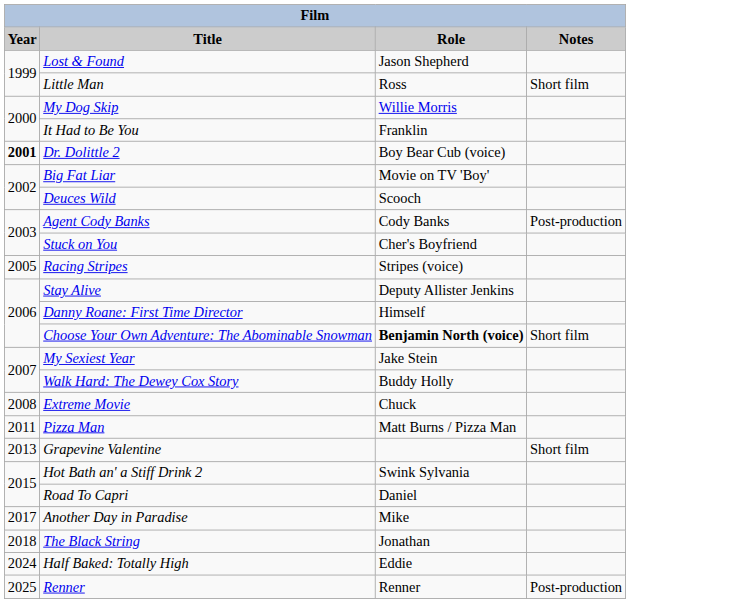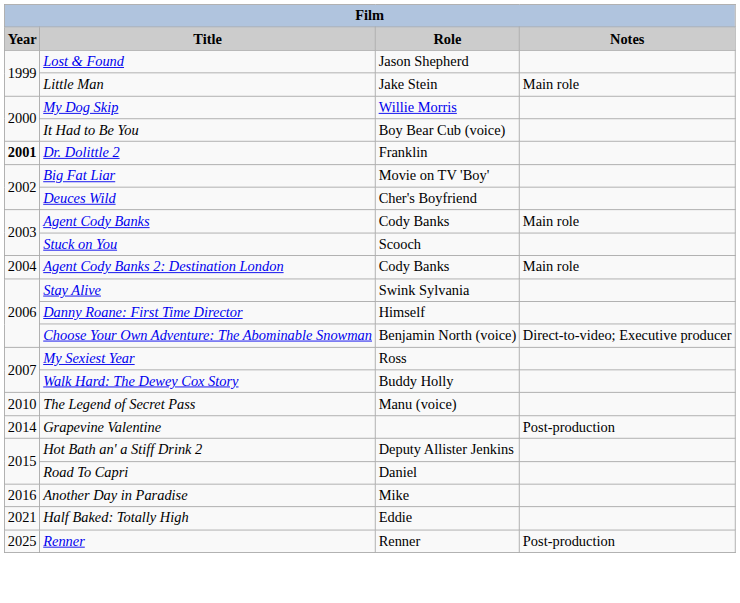 <table class="wikitable sortable">
 <tr>
 <th colspan=4 style="background:#B0C4DE;">Film</th>
 </tr>
 <tr>
 <th style="background: #CCCCCC;">Year</th>
 <th style="background: #CCCCCC;">Title</th>
 <th style="background: #CCCCCC;">Role</th>
 <th style="background: #CCCCCC;">Notes</th>
 </tr>
 <tr>
 <td rowspan=2>1999</td>
 <td><em><a href='#'>Lost & Found</a></em></td>
 <td>Jason Shepherd</td>
 <td></td>
 </tr>
 <tr>
 <td><em>Little Man</em></td>
-<td>Ross</td>
-<td>Short film</td>
+<td>Jake Stein</td>
+<td>Main role</td>
 </tr>
 <tr>
 <td rowspan=2>2000</td>
 <td><em><a href='#'>My Dog Skip</a></em></td>
 <td><a href='#'>Willie Morris</a></td>
 <td></td>
 </tr>
 <tr>
 <td><em>It Had to Be You</em></td>
-<td>Franklin</td>
+<td>Boy Bear Cub (voice)</td>
 <td></td>
 </tr>
 <tr>
 <td><strong>2001</strong></td>
 <td><em><a href='#'>Dr. Dolittle 2</a></em></td>
-<td>Boy Bear Cub (voice)</td>
+<td>Franklin</td>
 <td></td>
 </tr>
 <tr>
 <td rowspan=2>2002</td>
 <td><em><a href='#'>Big Fat Liar</a></em></td>
 <td>Movie on TV 'Boy'</td>
 <td></td>
 </tr>
 <tr>
 <td><em><a href='#'>Deuces Wild</a></em></td>
-<td>Scooch</td>
+<td>Cher's Boyfriend</td>
 <td></td>
 </tr>
 <tr>
 <td rowspan=2>2003</td>
 <td><em><a href='#'>Agent Cody Banks</a></em></td>
 <td>Cody Banks</td>
-<td>Post-production</td>
+<td>Main role</td>
 </tr>
 <tr>
 <td><em><a href='#'>Stuck on You</a></em></td>
-<td>Cher's Boyfriend</td>
+<td>Scooch</td>
 <td></td>
 </tr>
 <tr>
-<td>2005</td>
-<td><em><a href='#'>Racing Stripes</a></em></td>
-<td>Stripes (voice)</td>
-<td></td>
+<td>2004</td>
+<td><em><a href='#'>Agent Cody Banks 2: Destination London</a></em></td>
+<td>Cody Banks</td>
+<td>Main role</td>
 </tr>
 <tr>
 <td rowspan=3>2006</td>
 <td><em><a href='#'>Stay Alive</a></em></td>
-<td>Deputy Allister Jenkins</td>
+<td>Swink Sylvania</td>
 <td></td>
 </tr>
 <tr>
 <td><em><a href='#'>Danny Roane: First Time Director</a></em></td>
 <td>Himself</td>
 <td></td>
 </tr>
 <tr>
 <td><em><a href='#'>Choose Your Own Adventure: The Abominable Snowman</a></em></td>
-<td><strong>Benjamin North (voice)</strong></td>
-<td>Short film</td>
+<td>Benjamin North (voice)</td>
+<td>Direct-to-video; Executive producer</td>
 </tr>
 <tr>
 <td rowspan=2>2007</td>
 <td><em><a href='#'>My Sexiest Year</a></em></td>
-<td>Jake Stein</td>
+<td>Ross</td>
 <td></td>
 </tr>
 <tr>
 <td><em><a href='#'>Walk Hard: The Dewey Cox Story</a></em></td>
 <td>Buddy Holly</td>
 <td></td>
 </tr>
 <tr>
-<td>2008</td>
-<td><em><a href='#'>Extreme Movie</a></em></td>
-<td>Chuck</td>
+<td>2010</td>
+<td><em>The Legend of Secret Pass</em></td>
+<td>Manu (voice)</td>
 <td></td>
 </tr>
 <tr>
-<td>2011</td>
-<td><em><a href='#'>Pizza Man</a></em></td>
-<td>Matt Burns / Pizza Man</td>
-<td></td>
-</tr>
-<tr>
-<td>2013</td>
+<td>2014</td>
 <td><em>Grapevine Valentine</em></td>
 <td></td>
-<td>Short film</td>
+<td>Post-production</td>
 </tr>
 <tr>
 <td rowspan=2>2015</td>
 <td><em>Hot Bath an' a Stiff Drink 2</em></td>
-<td>Swink Sylvania</td>
+<td>Deputy Allister Jenkins</td>
 <td></td>
 </tr>
 <tr>
 <td><em>Road To Capri</em></td>
 <td>Daniel</td>
 <td></td>
 </tr>
 <tr>
-<td>2017</td>
+<td>2016</td>
 <td><em>Another Day in Paradise</em></td>
 <td>Mike</td>
 <td></td>
 </tr>
 <tr>
-<td>2018</td>
-<td><em><a href='#'>The Black String</a></em></td>
-<td>Jonathan</td>
-<td></td>
-</tr>
-<tr>
-<td>2024</td>
+<td>2021</td>
 <td><em>Half Baked: Totally High</em></td>
 <td>Eddie</td>
 <td></td>
 </tr>
 <tr>
 <td>2025</td>
 <td><em><a href='#'>Renner</a></em></td>
 <td>Renner</td>
 <td>Post-production</td>
 </tr>
 </table>
